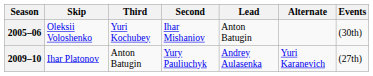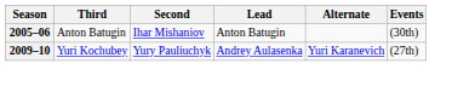 <table class="wikitable">
 <tr>
 <th scope="col" width=60>Season</th>
-<th scope="col">Skip</th>
 <th scope="col">Third</th>
 <th scope="col">Second</th>
 <th scope="col">Lead</th>
 <th scope="col">Alternate</th>
 <th scope="col">Events</th>
 </tr>
 <tr>
 <th scope="row">2005–06</th>
-<td><a href='#'>Oleksii Voloshenko</a></td>
-<td><a href='#'>Yuri Kochubey</a></td>
+<td>Anton Batugin</td>
 <td><a href='#'>Ihar Mishaniov</a></td>
 <td>Anton Batugin</td>
 <td></td>
 <td> (30th)</td>
 </tr>
 <tr>
 <th scope="row">2009–10</th>
-<td><a href='#'>Ihar Platonov</a></td>
-<td>Anton Batugin</td>
+<td><a href='#'>Yuri Kochubey</a></td>
 <td><a href='#'>Yury Pauliuchyk</a></td>
 <td><a href='#'>Andrey Aulasenka</a></td>
 <td><a href='#'>Yuri Karanevich</a></td>
 <td> (27th)</td>
 </tr>
 </table>
